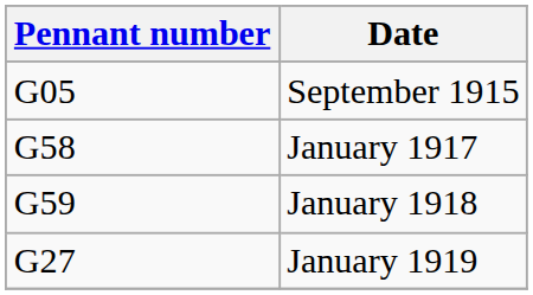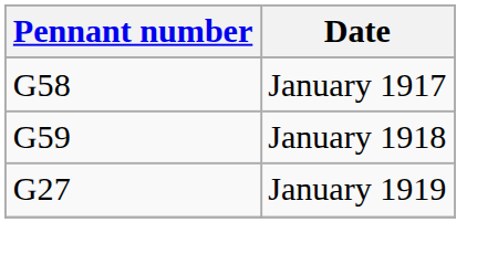 <table class="wikitable" style="text-align:left">
 <tr>
 <th><a href='#'>Pennant number</a></th>
 <th>Date</th>
-</tr>
-<tr>
-<td>G05</td>
-<td>September 1915</td>
 </tr>
 <tr>
 <td>G58</td>
 <td>January 1917</td>
 </tr>
 <tr>
 <td>G59</td>
 <td>January 1918</td>
 </tr>
 <tr>
 <td>G27</td>
 <td>January 1919</td>
 </tr>
 <tr>
 </tr>
 </table>
